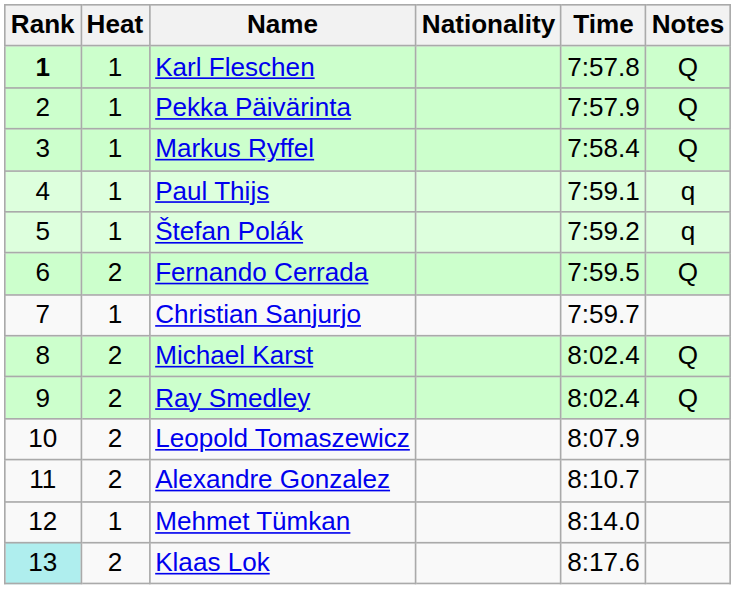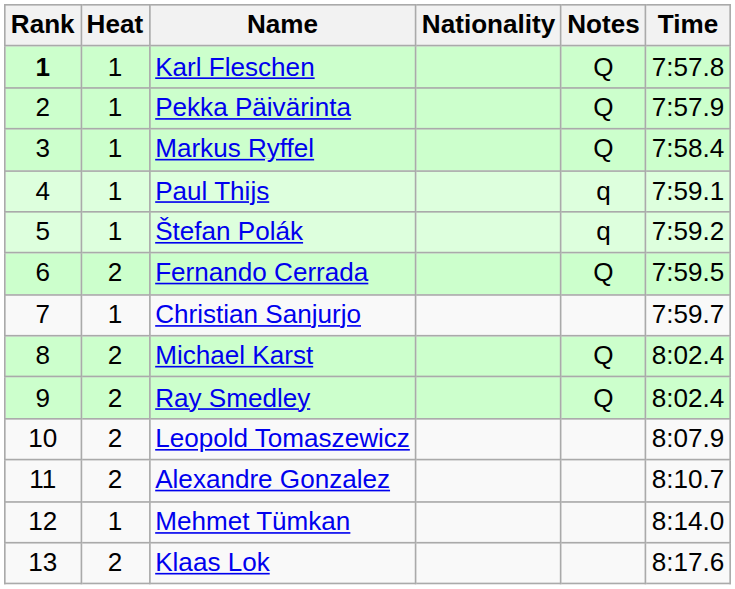 <table class="wikitable sortable" style="text-align:center">
 <tr>
 <th>Rank</th>
 <th>Heat</th>
 <th>Name</th>
 <th>Nationality</th>
+<th>Notes</th>
 <th>Time</th>
-<th>Notes</th>
 </tr>
 <tr bgcolor=ccffcc>
 <td><strong>1</strong></td>
 <td>1</td>
 <td align="left"><a href='#'>Karl Fleschen</a></td>
 <td align=left></td>
+<td>Q</td>
 <td>7:57.8</td>
-<td>Q</td>
 </tr>
 <tr bgcolor=ccffcc>
 <td>2</td>
 <td>1</td>
 <td align="left"><a href='#'>Pekka Päivärinta</a></td>
 <td align=left></td>
+<td>Q</td>
 <td>7:57.9</td>
-<td>Q</td>
 </tr>
 <tr bgcolor=ccffcc>
 <td>3</td>
 <td>1</td>
 <td align="left"><a href='#'>Markus Ryffel</a></td>
 <td align=left></td>
+<td>Q</td>
 <td>7:58.4</td>
-<td>Q</td>
 </tr>
 <tr bgcolor=ddffdd>
 <td>4</td>
 <td>1</td>
 <td align="left"><a href='#'>Paul Thijs</a></td>
 <td align=left></td>
+<td>q</td>
 <td>7:59.1</td>
-<td>q</td>
 </tr>
 <tr bgcolor=ddffdd>
 <td>5</td>
 <td>1</td>
 <td align="left"><a href='#'>Štefan Polák</a></td>
 <td align=left></td>
+<td>q</td>
 <td>7:59.2</td>
-<td>q</td>
 </tr>
 <tr bgcolor=ccffcc>
 <td>6</td>
 <td>2</td>
 <td align="left"><a href='#'>Fernando Cerrada</a></td>
 <td align=left></td>
+<td>Q</td>
 <td>7:59.5</td>
-<td>Q</td>
 </tr>
 <tr>
 <td>7</td>
 <td>1</td>
 <td align="left"><a href='#'>Christian Sanjurjo</a></td>
 <td align=left></td>
+<td></td>
 <td>7:59.7</td>
-<td></td>
 </tr>
 <tr bgcolor=ccffcc>
 <td>8</td>
 <td>2</td>
 <td align="left"><a href='#'>Michael Karst</a></td>
 <td align=left></td>
+<td>Q</td>
 <td>8:02.4</td>
-<td>Q</td>
 </tr>
 <tr bgcolor=ccffcc>
 <td>9</td>
 <td>2</td>
 <td align="left"><a href='#'>Ray Smedley</a></td>
 <td align=left></td>
+<td>Q</td>
 <td>8:02.4</td>
-<td>Q</td>
 </tr>
 <tr>
 <td>10</td>
 <td>2</td>
 <td align="left"><a href='#'>Leopold Tomaszewicz</a></td>
 <td align=left></td>
+<td></td>
 <td>8:07.9</td>
-<td></td>
 </tr>
 <tr>
 <td>11</td>
 <td>2</td>
 <td align="left"><a href='#'>Alexandre Gonzalez</a></td>
 <td align=left></td>
+<td></td>
 <td>8:10.7</td>
-<td></td>
 </tr>
 <tr>
 <td>12</td>
 <td>1</td>
 <td align="left"><a href='#'>Mehmet Tümkan</a></td>
 <td align=left></td>
+<td></td>
 <td>8:14.0</td>
-<td></td>
 </tr>
 <tr>
-<td style="background: paleturquoise;">13</td>
+<td>13</td>
 <td>2</td>
 <td align="left"><a href='#'>Klaas Lok</a></td>
 <td align=left></td>
+<td></td>
 <td>8:17.6</td>
-<td></td>
 </tr>
 </table>
